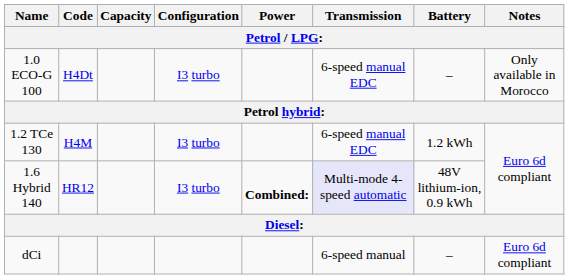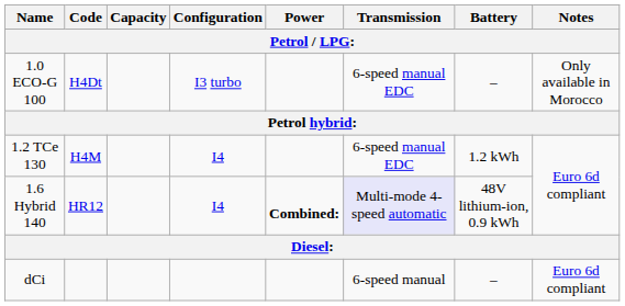 <table class="wikitable" style="text-align:center; font-size:91%;">
 <tr style="background:#efefef;">
 <th>Name</th>
 <th>Code</th>
 <th>Capacity</th>
 <th>Configuration</th>
 <th>Power</th>
 <th>Transmission</th>
 <th>Battery</th>
 <th>Notes</th>
 </tr>
 <tr>
 <th colspan="8"><strong><a href='#'>Petrol</a> / <a href='#'>LPG</a>:</strong></th>
 </tr>
 <tr>
 <td>1.0 ECO-G 100</td>
 <td><a href='#'>H4Dt</a></td>
 <td></td>
 <td><a href='#'>I3</a> <a href='#'>turbo</a></td>
 <td></td>
 <td>6-speed <a href='#'>manual</a><br><a href='#'>EDC</a></td>
 <td>–</td>
 <td>Only available in Morocco</td>
 </tr>
 <tr>
 <th colspan="8"><strong>Petrol <a href='#'>hybrid</a>:</strong></th>
 </tr>
 <tr>
 <td>1.2 TCe 130</td>
 <td><a href='#'>H4M</a></td>
 <td></td>
-<td><a href='#'>I3</a> <a href='#'>turbo</a></td>
+<td><a href='#'>I4</a></td>
 <td></td>
 <td>6-speed <a href='#'>manual</a><br><a href='#'>EDC</a></td>
 <td>1.2 kWh</td>
 <td rowspan="2"><a href='#'>Euro 6d</a> compliant</td>
 </tr>
 <tr>
 <td>1.6 Hybrid 140</td>
 <td><a href='#'>HR12</a></td>
 <td></td>
-<td><a href='#'>I3</a> <a href='#'>turbo</a></td>
+<td><a href='#'>I4</a></td>
 <td><br><strong>Combined:</strong> </td>
 <td style="background: lavender;">Multi-mode 4-speed <a href='#'>automatic</a></td>
 <td>48V lithium-ion, 0.9 kWh</td>
 </tr>
 <tr>
 <th colspan="8"><strong><a href='#'>Diesel</a>:</strong></th>
 </tr>
 <tr>
 <td>dCi</td>
 <td></td>
 <td></td>
 <td></td>
 <td></td>
 <td>6-speed manual</td>
 <td>–</td>
 <td><a href='#'>Euro 6d</a> compliant</td>
 </tr>
 </table>
